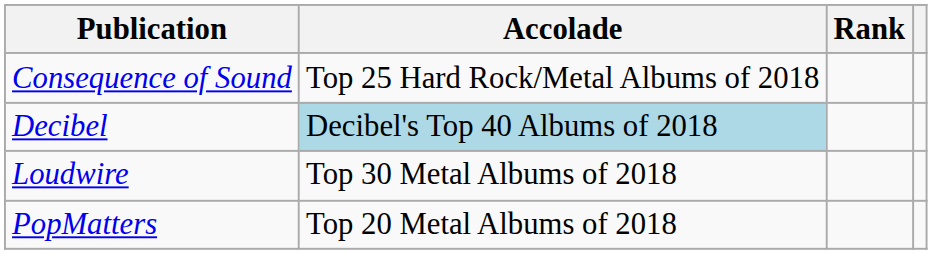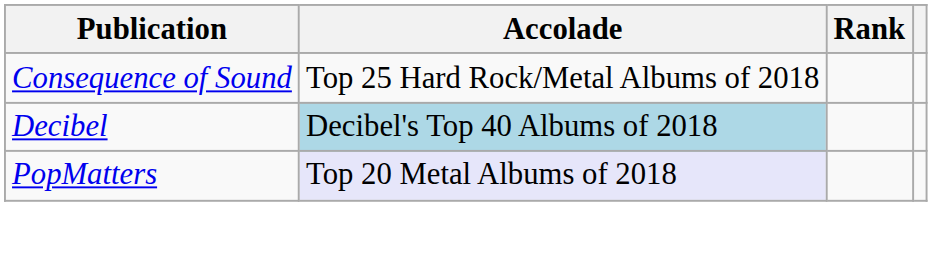 <table class="sortable wikitable">
 <tr>
 <th>Publication</th>
 <th>Accolade</th>
 <th>Rank</th>
 <th class="unsortable"></th>
 </tr>
 <tr>
 <td><em><a href='#'>Consequence of Sound</a></em></td>
 <td>Top 25 Hard Rock/Metal Albums of 2018</td>
 <td></td>
 <td></td>
 </tr>
 <tr>
 <td><em><a href='#'>Decibel</a></em></td>
 <td style="background: lightblue;">Decibel's Top 40 Albums of 2018</td>
 <td></td>
 <td></td>
 </tr>
 <tr>
-<td><em><a href='#'>Loudwire</a></em></td>
-<td>Top 30 Metal Albums of 2018</td>
-<td></td>
-<td></td>
-</tr>
-<tr>
 <td><em><a href='#'>PopMatters</a></em></td>
-<td>Top 20 Metal Albums of 2018</td>
+<td style="background: lavender;">Top 20 Metal Albums of 2018</td>
 <td></td>
 <td></td>
 </tr>
 </table>
